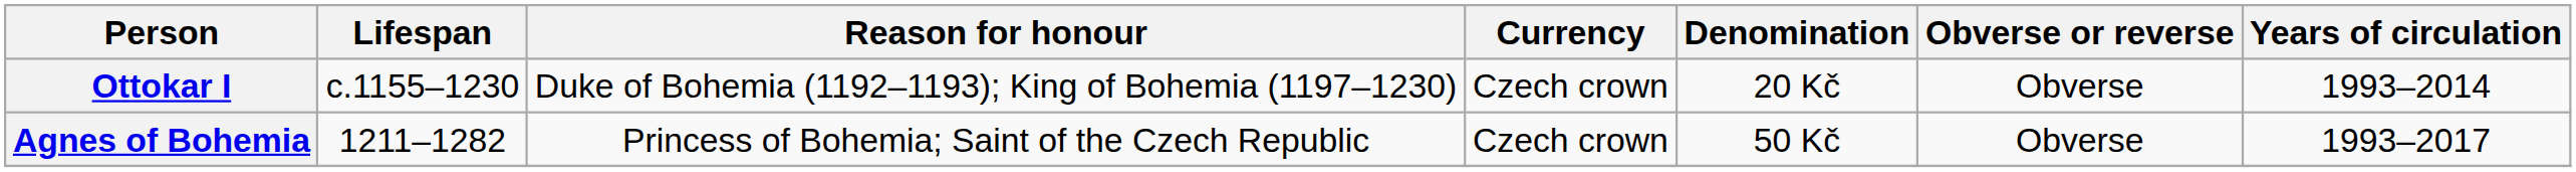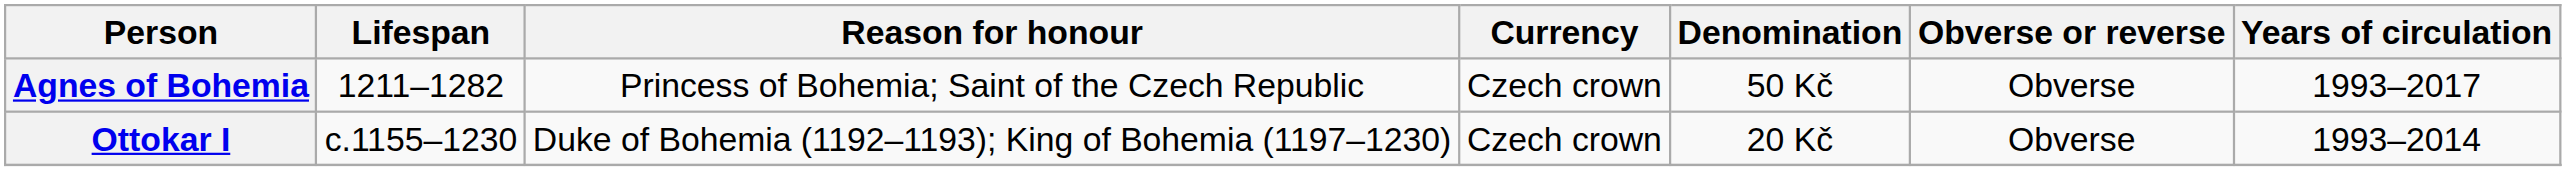 <table class="wikitable" style="font-size:95%; text-align:center;">
 <tr>
 <th>Person</th>
 <th>Lifespan</th>
 <th>Reason for honour</th>
 <th>Currency</th>
 <th>Denomination</th>
 <th>Obverse or reverse</th>
 <th>Years of circulation</th>
 </tr>
 <tr>
+<th><a href='#'>Agnes of Bohemia</a></th>
+<td>1211–1282</td>
+<td>Princess of Bohemia; Saint of the Czech Republic</td>
+<td>Czech crown</td>
+<td>50 Kč</td>
+<td>Obverse</td>
+<td>1993–2017</td>
+</tr>
+<tr>
 <th><a href='#'>Ottokar I</a></th>
 <td>c.1155–1230</td>
 <td>Duke of Bohemia (1192–1193); King of Bohemia (1197–1230)</td>
 <td>Czech crown</td>
 <td>20 Kč</td>
 <td>Obverse</td>
 <td>1993–2014</td>
 </tr>
 <tr>
-<th><a href='#'>Agnes of Bohemia</a></th>
-<td>1211–1282</td>
-<td>Princess of Bohemia; Saint of the Czech Republic</td>
-<td>Czech crown</td>
-<td>50 Kč</td>
-<td>Obverse</td>
-<td>1993–2017</td>
-</tr>
-<tr>
 </tr>
 </table>
